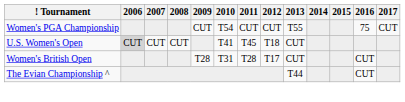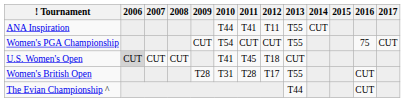 <table class="wikitable" style="font-size:95%;text-align:center;">
 <tr>
 <th>! Tournament</th>
 <th>2006</th>
 <th>2007</th>
 <th>2008</th>
 <th>2009</th>
 <th>2010</th>
 <th>2011</th>
 <th>2012</th>
 <th>2013</th>
 <th>2014</th>
 <th>2015</th>
 <th>2016</th>
 <th>2017</th>
+</tr>
+<tr>
+<td align=left><a href='#'>ANA Inspiration</a></td>
+<td style="background:#eeeeee;"></td>
+<td style="background:#eeeeee;"></td>
+<td style="background:#eeeeee;"></td>
+<td style="background:#eeeeee;"></td>
+<td>T44</td>
+<td>T41</td>
+<td>T11</td>
+<td>T55</td>
+<td>CUT</td>
+<td style="background:#eeeeee;"></td>
+<td style="background:#eeeeee;"></td>
+<td style="background:#eeeeee;"></td>
 </tr>
 <tr>
 <td align=left><a href='#'>Women's PGA Championship</a></td>
 <td style="background:#eeeeee;"></td>
 <td style="background:#eeeeee;"></td>
 <td style="background:#eeeeee;"></td>
 <td>CUT</td>
 <td>T54</td>
 <td>CUT</td>
 <td>CUT</td>
 <td>T55</td>
 <td style="background:#eeeeee;"></td>
 <td style="background:#eeeeee;"></td>
 <td>75</td>
 <td>CUT</td>
 </tr>
 <tr>
 <td align=left><a href='#'>U.S. Women's Open</a></td>
 <td style="background: lightgrey;">CUT</td>
 <td>CUT</td>
 <td>CUT</td>
 <td style="background:#eeeeee;"></td>
 <td>T41</td>
 <td>T45</td>
 <td>T18</td>
 <td>CUT</td>
 <td style="background:#eeeeee;"></td>
 <td style="background:#eeeeee;"></td>
 <td style="background:#eeeeee;"></td>
 <td style="background:#eeeeee;"></td>
 </tr>
 <tr>
 <td align=left><a href='#'>Women's British Open</a></td>
 <td style="background:#eeeeee;"></td>
 <td style="background:#eeeeee;"></td>
 <td style="background:#eeeeee;"></td>
 <td>T28</td>
 <td>T31</td>
 <td>T28</td>
 <td>T17</td>
-<td>CUT</td>
+<td>T55</td>
 <td style="background:#eeeeee;"></td>
 <td style="background:#eeeeee;"></td>
 <td>CUT</td>
 <td style="background:#eeeeee;"></td>
 </tr>
 <tr>
 <td align=left><a href='#'>The Evian Championship</a> ^</td>
 <td style="background:#eeeeee;" colspan=7></td>
 <td>T44</td>
 <td style="background:#eeeeee;"></td>
 <td style="background:#eeeeee;"></td>
 <td>CUT</td>
 <td style="background:#eeeeee;"></td>
 </tr>
 </table>
